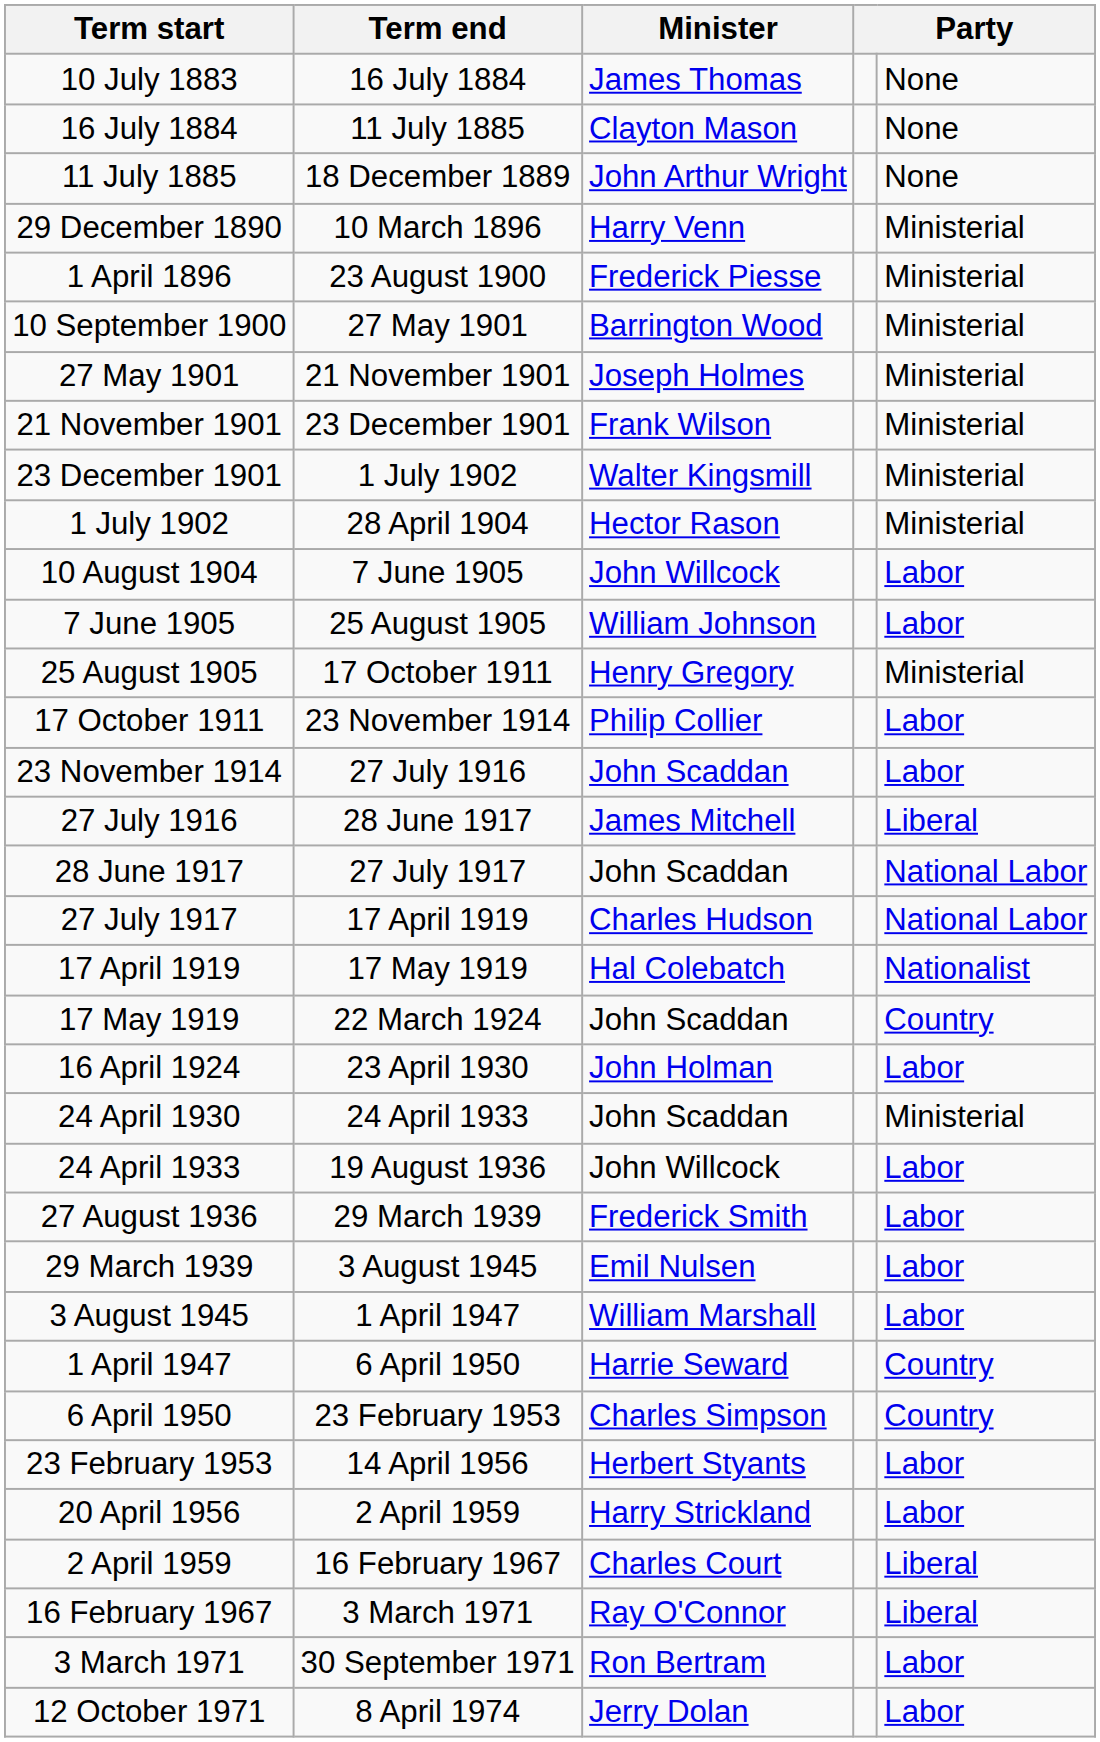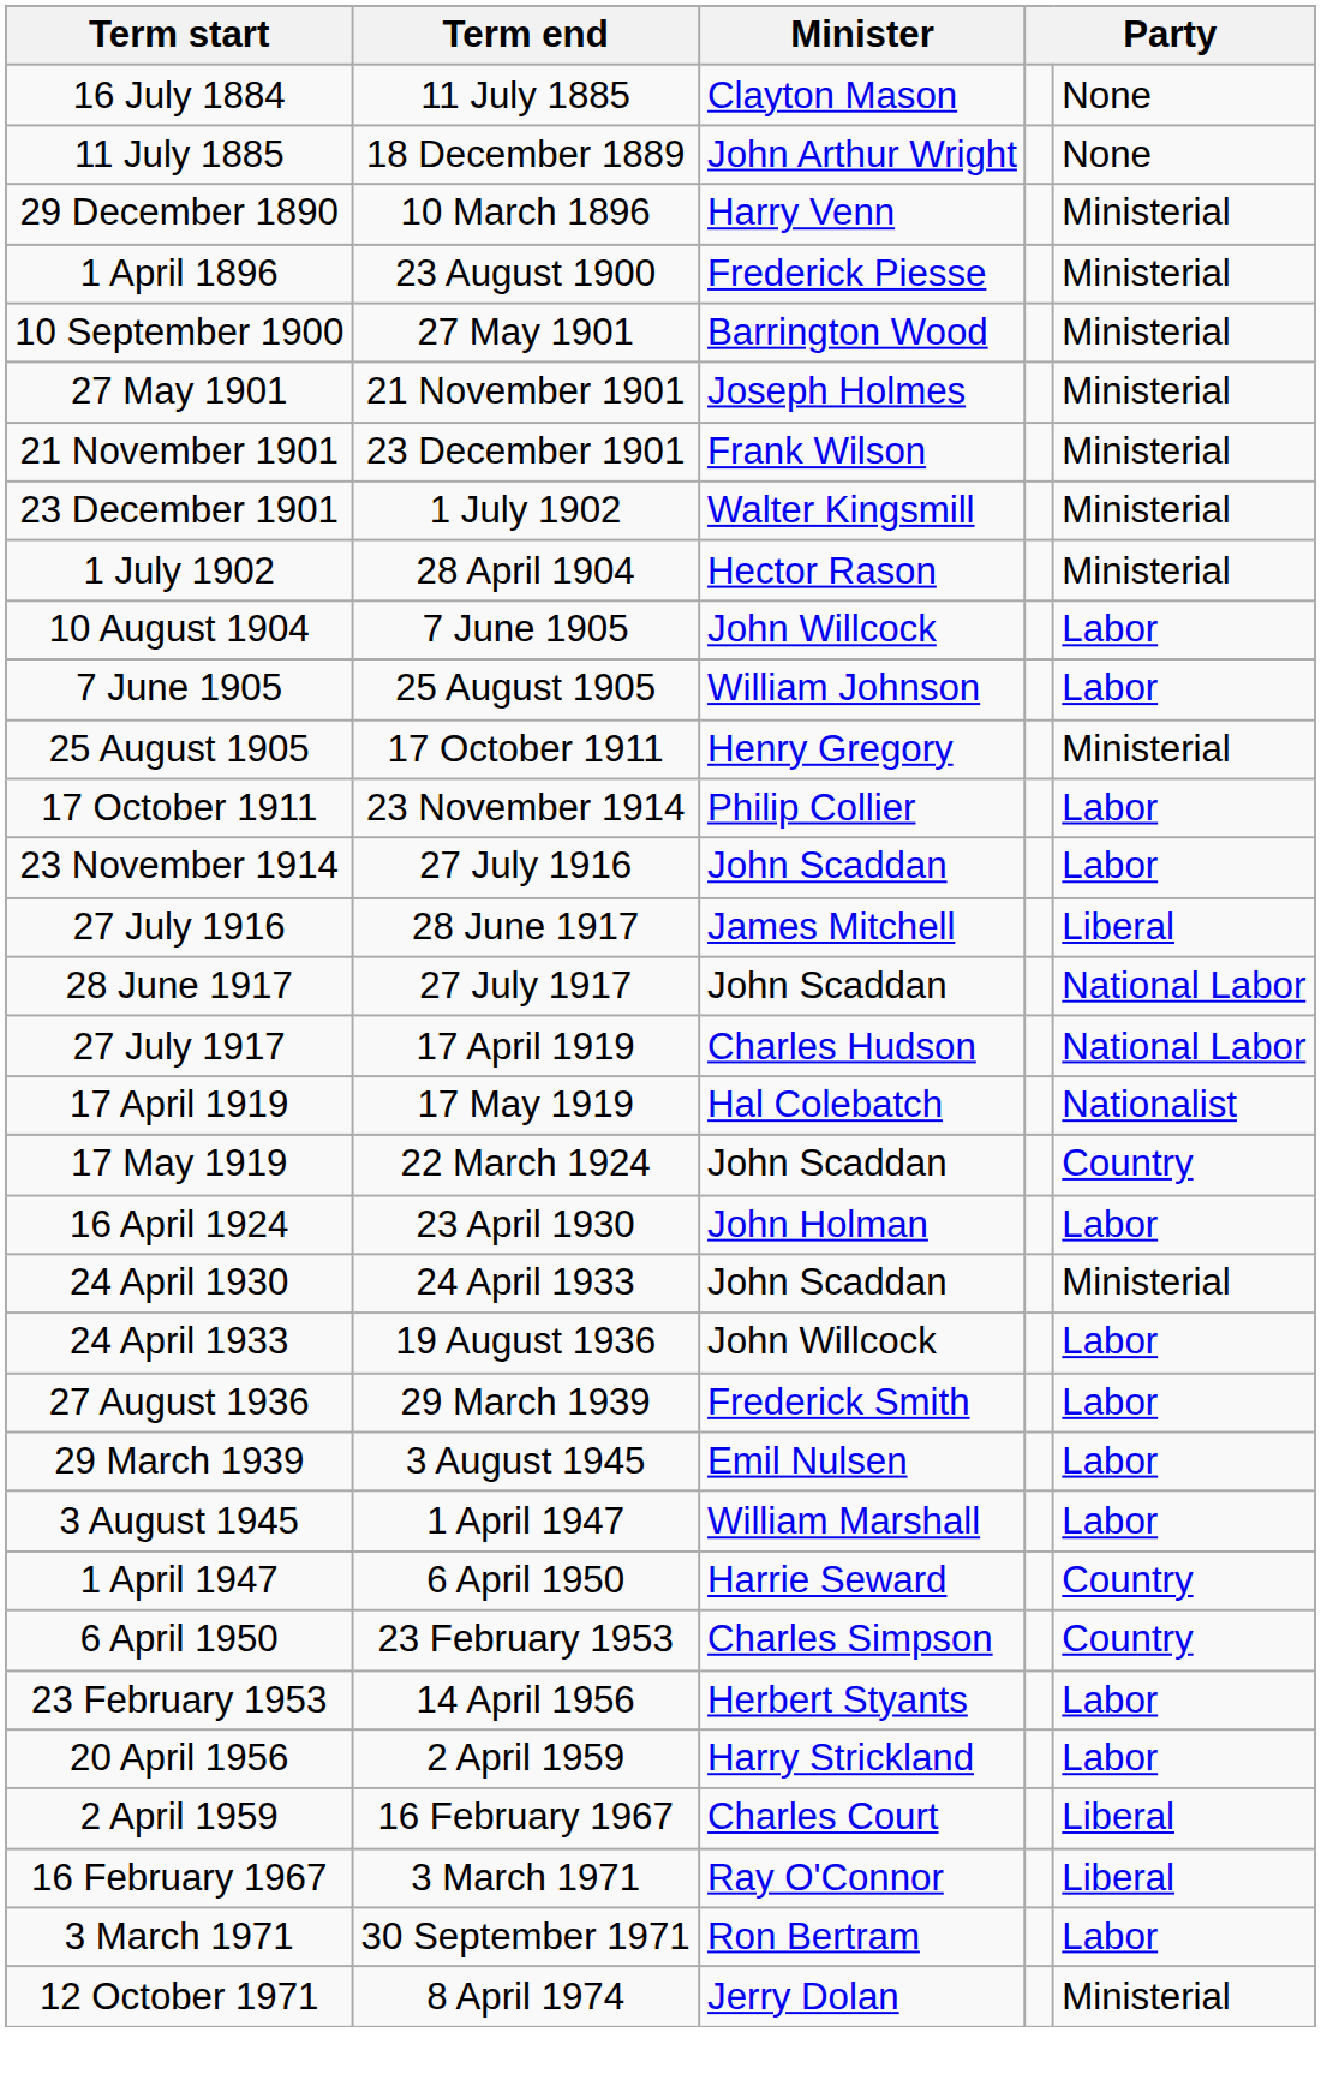 <table class="wikitable">
 <tr>
 <th>Term start</th>
 <th>Term end</th>
 <th>Minister</th>
 <th colspan="2">Party</th>
-</tr>
-<tr>
-<td align=center>10 July 1883</td>
-<td align=center>16 July 1884</td>
-<td><a href='#'>James Thomas</a></td>
-<td> </td>
-<td>None</td>
 </tr>
 <tr>
 <td align=center>16 July 1884</td>
 <td align=center>11 July 1885</td>
 <td><a href='#'>Clayton Mason</a> </td>
 <td> </td>
 <td>None</td>
 </tr>
 <tr>
 <td align=center>11 July 1885</td>
 <td align=center>18 December 1889</td>
 <td><a href='#'>John Arthur Wright</a></td>
 <td> </td>
 <td>None</td>
 </tr>
 <tr>
 <td align=center>29 December 1890</td>
 <td align=center>10 March 1896</td>
 <td><a href='#'>Harry Venn</a></td>
 <td> </td>
 <td>Ministerial</td>
 </tr>
 <tr>
 <td align=center>1 April 1896</td>
 <td align=center>23 August 1900</td>
 <td><a href='#'>Frederick Piesse</a></td>
 <td> </td>
 <td>Ministerial</td>
 </tr>
 <tr>
 <td align=center>10 September 1900</td>
 <td align=center>27 May 1901</td>
 <td><a href='#'>Barrington Wood</a></td>
 <td> </td>
 <td>Ministerial</td>
 </tr>
 <tr>
 <td align=center>27 May 1901</td>
 <td align=center>21 November 1901</td>
 <td><a href='#'>Joseph Holmes</a></td>
 <td> </td>
 <td>Ministerial</td>
 </tr>
 <tr>
 <td align=center>21 November 1901</td>
 <td align=center>23 December 1901</td>
 <td><a href='#'>Frank Wilson</a></td>
 <td> </td>
 <td>Ministerial</td>
 </tr>
 <tr>
 <td align=center>23 December 1901</td>
 <td align=center>1 July 1902</td>
 <td><a href='#'>Walter Kingsmill</a></td>
 <td> </td>
 <td>Ministerial</td>
 </tr>
 <tr>
 <td align=center>1 July 1902</td>
 <td align=center>28 April 1904</td>
 <td><a href='#'>Hector Rason</a></td>
 <td> </td>
 <td>Ministerial</td>
 </tr>
 <tr>
 <td align=center>10 August 1904</td>
 <td align=center>7 June 1905</td>
 <td><a href='#'>John Willcock</a></td>
 <td> </td>
 <td><a href='#'>Labor</a></td>
 </tr>
 <tr>
 <td align=center>7 June 1905</td>
 <td align=center>25 August 1905</td>
 <td><a href='#'>William Johnson</a></td>
 <td> </td>
 <td><a href='#'>Labor</a></td>
 </tr>
 <tr>
 <td align=center>25 August 1905</td>
 <td align=center>17 October 1911</td>
 <td><a href='#'>Henry Gregory</a></td>
 <td> </td>
 <td>Ministerial</td>
 </tr>
 <tr>
 <td align=center>17 October 1911</td>
 <td align=center>23 November 1914</td>
 <td><a href='#'>Philip Collier</a></td>
 <td> </td>
 <td><a href='#'>Labor</a></td>
 </tr>
 <tr>
 <td align=center>23 November 1914</td>
 <td align=center>27 July 1916</td>
 <td><a href='#'>John Scaddan</a></td>
 <td> </td>
 <td><a href='#'>Labor</a></td>
 </tr>
 <tr>
 <td align=center>27 July 1916</td>
 <td align=center>28 June 1917</td>
 <td><a href='#'>James Mitchell</a></td>
 <td> </td>
 <td><a href='#'>Liberal</a></td>
 </tr>
 <tr>
 <td align=center>28 June 1917</td>
 <td align=center>27 July 1917</td>
 <td>John Scaddan </td>
 <td> </td>
 <td><a href='#'>National Labor</a></td>
 </tr>
 <tr>
 <td align=center>27 July 1917</td>
 <td align=center>17 April 1919</td>
 <td><a href='#'>Charles Hudson</a></td>
 <td> </td>
 <td><a href='#'>National Labor</a></td>
 </tr>
 <tr>
 <td align=center>17 April 1919</td>
 <td align=center>17 May 1919</td>
 <td><a href='#'>Hal Colebatch</a></td>
 <td> </td>
 <td><a href='#'>Nationalist</a></td>
 </tr>
 <tr>
 <td align=center>17 May 1919</td>
 <td align=center>22 March 1924</td>
 <td>John Scaddan </td>
 <td> </td>
 <td><a href='#'>Country</a></td>
 </tr>
 <tr>
 <td align=center>16 April 1924</td>
 <td align=center>23 April 1930</td>
 <td><a href='#'>John Holman</a></td>
 <td> </td>
 <td><a href='#'>Labor</a></td>
 </tr>
 <tr>
 <td align=center>24 April 1930</td>
 <td align=center>24 April 1933</td>
 <td>John Scaddan </td>
 <td> </td>
 <td>Ministerial</td>
 </tr>
 <tr>
 <td align=center>24 April 1933</td>
 <td align=center>19 August 1936</td>
 <td>John Willcock </td>
 <td> </td>
 <td><a href='#'>Labor</a></td>
 </tr>
 <tr>
 <td align=center>27 August 1936</td>
 <td align=center>29 March 1939</td>
 <td><a href='#'>Frederick Smith</a></td>
 <td> </td>
 <td><a href='#'>Labor</a></td>
 </tr>
 <tr>
 <td align=center>29 March 1939</td>
 <td align=center>3 August 1945</td>
 <td><a href='#'>Emil Nulsen</a></td>
 <td> </td>
 <td><a href='#'>Labor</a></td>
 </tr>
 <tr>
 <td align=center>3 August 1945</td>
 <td align=center>1 April 1947</td>
 <td><a href='#'>William Marshall</a></td>
 <td> </td>
 <td><a href='#'>Labor</a></td>
 </tr>
 <tr>
 <td align=center>1 April 1947</td>
 <td align=center>6 April 1950</td>
 <td><a href='#'>Harrie Seward</a></td>
 <td> </td>
 <td><a href='#'>Country</a></td>
 </tr>
 <tr>
 <td align=center>6 April 1950</td>
 <td align=center>23 February 1953</td>
 <td><a href='#'>Charles Simpson</a></td>
 <td> </td>
 <td><a href='#'>Country</a></td>
 </tr>
 <tr>
 <td align=center>23 February 1953</td>
 <td align=center>14 April 1956</td>
 <td><a href='#'>Herbert Styants</a></td>
 <td> </td>
 <td><a href='#'>Labor</a></td>
 </tr>
 <tr>
 <td align=center>20 April 1956</td>
 <td align=center>2 April 1959</td>
 <td><a href='#'>Harry Strickland</a></td>
 <td> </td>
 <td><a href='#'>Labor</a></td>
 </tr>
 <tr>
 <td align=center>2 April 1959</td>
 <td align=center>16 February 1967</td>
 <td><a href='#'>Charles Court</a></td>
 <td> </td>
 <td><a href='#'>Liberal</a></td>
 </tr>
 <tr>
 <td align=center>16 February 1967</td>
 <td align=center>3 March 1971</td>
 <td><a href='#'>Ray O'Connor</a></td>
 <td> </td>
 <td><a href='#'>Liberal</a></td>
 </tr>
 <tr>
 <td align=center>3 March 1971</td>
 <td align=center>30 September 1971</td>
 <td><a href='#'>Ron Bertram</a></td>
 <td> </td>
 <td><a href='#'>Labor</a></td>
 </tr>
 <tr>
 <td align=center>12 October 1971</td>
 <td align=center>8 April 1974</td>
 <td><a href='#'>Jerry Dolan</a></td>
 <td> </td>
-<td><a href='#'>Labor</a></td>
+<td>Ministerial</td>
 </tr>
 </table>
